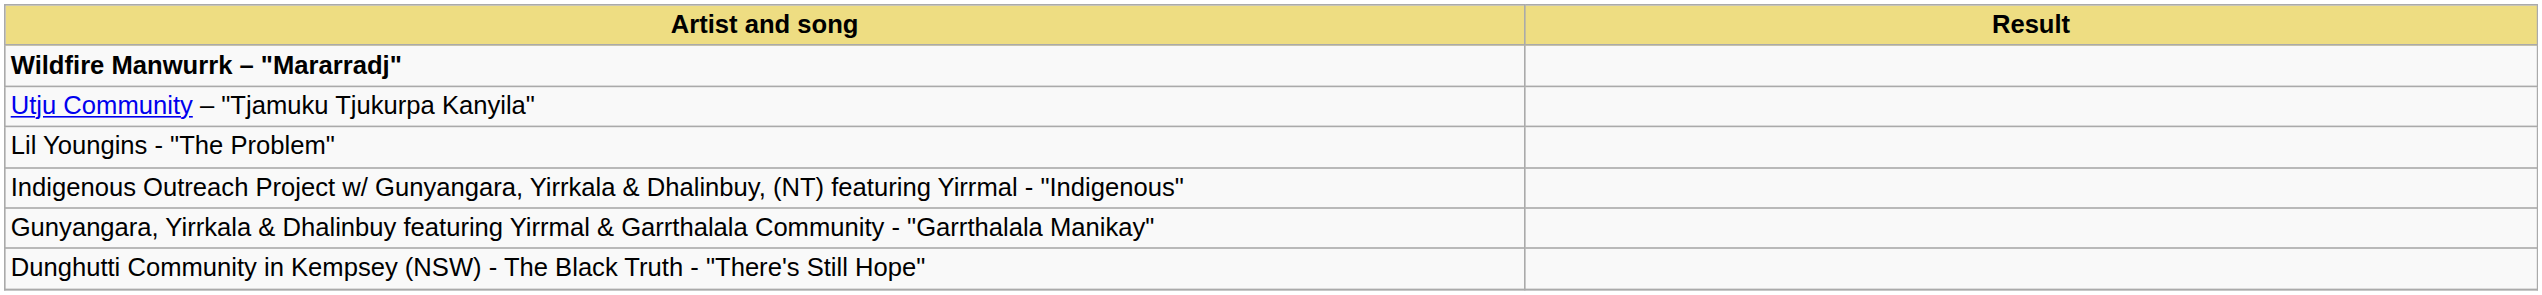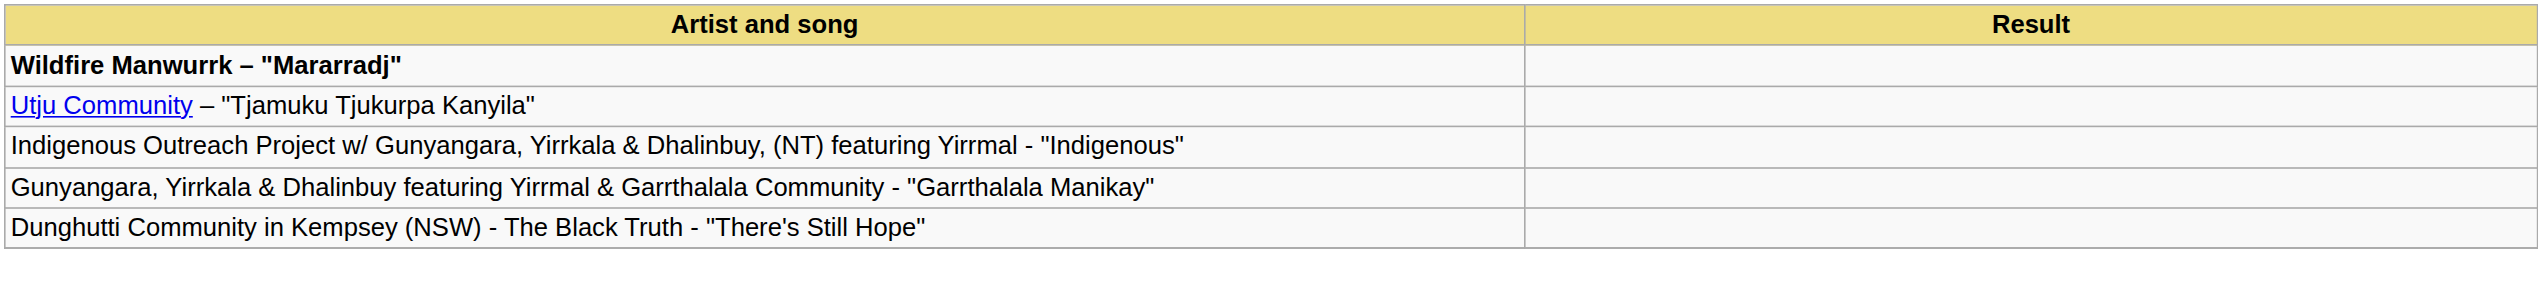 <table class="wikitable" width=100%>
 <tr>
 <th style="width:15%;background:#EEDD82;">Artist and song</th>
 <th style="width:10%;background:#EEDD82;">Result</th>
 </tr>
 <tr>
 <td><strong>Wildfire Manwurrk – "Mararradj"</strong></td>
 <td></td>
 </tr>
 <tr>
 <td><a href='#'>Utju Community</a> – "Tjamuku Tjukurpa Kanyila"</td>
-<td></td>
-</tr>
-<tr>
-<td>Lil Youngins - "The Problem"</td>
 <td></td>
 </tr>
 <tr>
 <td>Indigenous Outreach Project w/ Gunyangara, Yirrkala & Dhalinbuy, (NT) featuring Yirrmal - "Indigenous"</td>
 <td></td>
 </tr>
 <tr>
 <td>Gunyangara, Yirrkala & Dhalinbuy featuring Yirrmal & Garrthalala Community - "Garrthalala Manikay"</td>
 <td></td>
 </tr>
 <tr>
 <td>Dunghutti Community in Kempsey (NSW) - The Black Truth - "There's Still Hope"</td>
 <td></td>
 </tr>
 <tr>
 </tr>
 </table>
